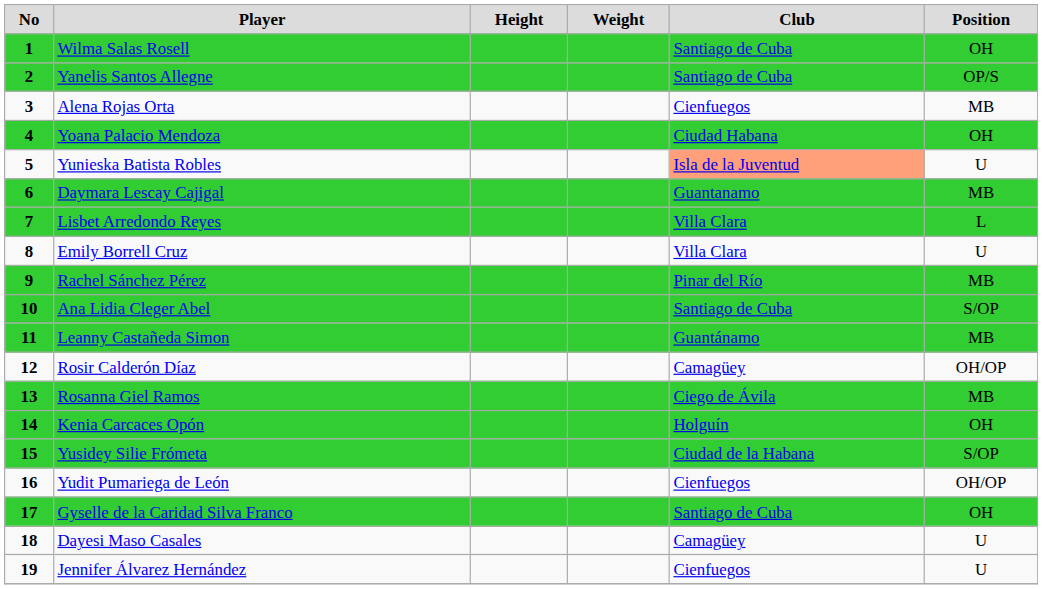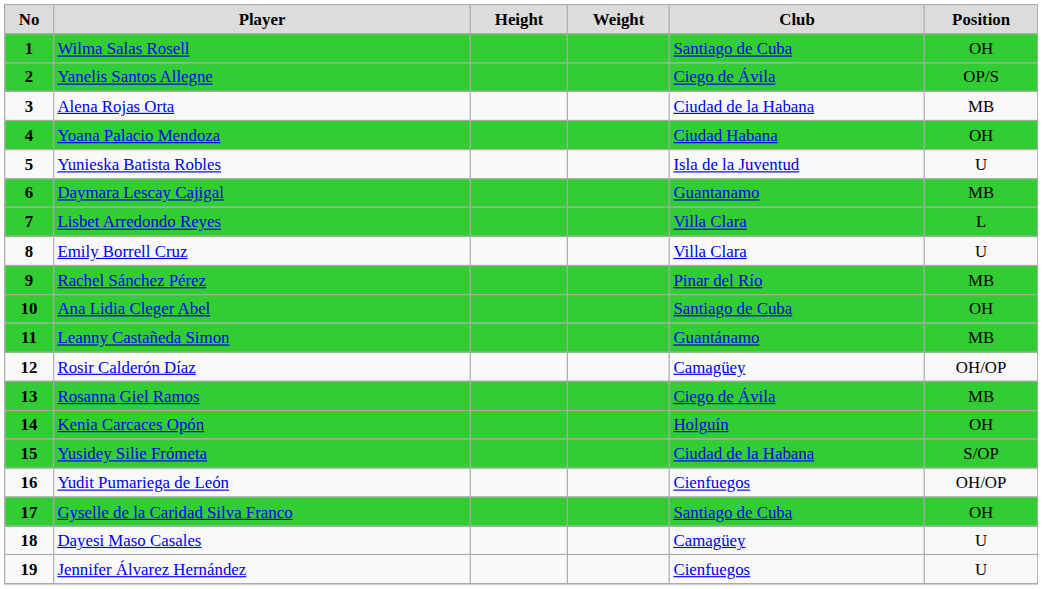 <table class="wikitable" style="margin:0.5em auto; font-size:90%; line-height:1.25em;" width=100%>
 <tr>
 <td bgcolor="#DCDCDC" align="center"><strong>No</strong></td>
 <td bgcolor="#DCDCDC" align="center"><strong>Player</strong></td>
 <td bgcolor="#DCDCDC" align="center"><strong>Height</strong></td>
 <td bgcolor="#DCDCDC" align="center"><strong>Weight</strong></td>
 <td bgcolor="#DCDCDC" align="center"><strong>Club</strong></td>
 <td bgcolor="#DCDCDC" align="center"><strong>Position</strong></td>
 </tr>
 <tr>
 <td style="background:limegreen;" align="center"><strong>1</strong></td>
 <td style="background:limegreen;"><a href='#'>Wilma Salas Rosell</a></td>
 <td style="background:limegreen;" align="center"></td>
 <td style="background:limegreen;" align="center"></td>
 <td style="background:limegreen;"> <a href='#'>Santiago de Cuba</a></td>
 <td style="background:limegreen;" align="center">OH</td>
 </tr>
 <tr>
 <td style="background:limegreen;" align="center"><strong>2</strong></td>
 <td style="background:limegreen;"><a href='#'>Yanelis Santos Allegne</a></td>
 <td style="background:limegreen;" align="center"></td>
 <td style="background:limegreen;" align="center"></td>
-<td style="background:limegreen;"> <a href='#'>Santiago de Cuba</a></td>
+<td style="background:limegreen;"> <a href='#'>Ciego de Ávila</a></td>
 <td style="background:limegreen;" align="center">OP/S</td>
 </tr>
 <tr>
 <td align="center"><strong>3</strong></td>
 <td><a href='#'>Alena Rojas Orta</a></td>
 <td align="center"></td>
 <td align="center"></td>
-<td> <a href='#'>Cienfuegos</a></td>
+<td> <a href='#'>Ciudad de la Habana</a></td>
 <td align="center">MB</td>
 </tr>
 <tr>
 <td style="background:limegreen;" align="center"><strong>4</strong></td>
 <td style="background:limegreen;"><a href='#'>Yoana Palacio Mendoza</a></td>
 <td style="background:limegreen;" align="center"></td>
 <td style="background:limegreen;" align="center"></td>
 <td style="background:limegreen;"> <a href='#'>Ciudad Habana</a></td>
 <td style="background:limegreen;" align="center">OH</td>
 </tr>
 <tr>
 <td align="center"><strong>5</strong></td>
 <td><a href='#'>Yunieska Batista Robles</a></td>
 <td align="center"></td>
 <td align="center"></td>
-<td style="background: lightsalmon;"> <a href='#'>Isla de la Juventud</a></td>
+<td> <a href='#'>Isla de la Juventud</a></td>
 <td align="center">U</td>
 </tr>
 <tr>
 <td style="background:limegreen;" align="center"><strong>6</strong></td>
 <td style="background:limegreen;"><a href='#'>Daymara Lescay Cajigal</a></td>
 <td style="background:limegreen;" align="center"></td>
 <td style="background:limegreen;" align="center"></td>
 <td style="background:limegreen;"> <a href='#'>Guantanamo</a></td>
 <td style="background:limegreen;" align="center">MB</td>
 </tr>
 <tr>
 <td style="background:limegreen;" align="center"><strong>7</strong></td>
 <td style="background:limegreen;"><a href='#'>Lisbet Arredondo Reyes</a></td>
 <td style="background:limegreen;" align="center"></td>
 <td style="background:limegreen;" align="center"></td>
 <td style="background:limegreen;"> <a href='#'>Villa Clara</a></td>
 <td style="background:limegreen;" align="center">L</td>
 </tr>
 <tr>
 <td align="center"><strong>8</strong></td>
 <td><a href='#'>Emily Borrell Cruz</a></td>
 <td align="center"></td>
 <td align="center"></td>
 <td> <a href='#'>Villa Clara</a></td>
 <td align="center">U</td>
 </tr>
 <tr>
 <td style="background:limegreen;" align="center"><strong>9</strong></td>
 <td style="background:limegreen;"><a href='#'>Rachel Sánchez Pérez</a></td>
 <td style="background:limegreen;" align="center"></td>
 <td style="background:limegreen;" align="center"></td>
 <td style="background:limegreen;"> <a href='#'>Pinar del Río</a></td>
 <td style="background:limegreen;" align="center">MB</td>
 </tr>
 <tr>
 <td style="background:limegreen;" align="center"><strong>10</strong></td>
 <td style="background:limegreen;"><a href='#'>Ana Lidia Cleger Abel</a></td>
 <td style="background:limegreen;" align="center"></td>
 <td style="background:limegreen;" align="center"></td>
 <td style="background:limegreen;"> <a href='#'>Santiago de Cuba</a></td>
-<td style="background:limegreen;" align="center">S/OP</td>
+<td style="background:limegreen;" align="center">OH</td>
 </tr>
 <tr>
 <td style="background:limegreen;" align="center"><strong>11</strong></td>
 <td style="background:limegreen;"><a href='#'>Leanny Castañeda Simon</a></td>
 <td style="background:limegreen;" align="center"></td>
 <td style="background:limegreen;" align="center"></td>
 <td style="background:limegreen;"> <a href='#'>Guantánamo</a></td>
 <td style="background:limegreen;" align="center">MB</td>
 </tr>
 <tr>
 <td align="center"><strong>12</strong></td>
 <td><a href='#'>Rosir Calderón Díaz</a></td>
 <td align="center"></td>
 <td align="center"></td>
 <td> <a href='#'>Camagüey</a></td>
 <td align="center">OH/OP</td>
 </tr>
 <tr>
 <td style="background:limegreen;" align="center"><strong>13</strong></td>
 <td style="background:limegreen;"><a href='#'>Rosanna Giel Ramos</a></td>
 <td style="background:limegreen;" align="center"></td>
 <td style="background:limegreen;" align="center"></td>
 <td style="background:limegreen;"> <a href='#'>Ciego de Ávila</a></td>
 <td style="background:limegreen;" align="center">MB</td>
 </tr>
 <tr>
 <td style="background:limegreen;" align="center"><strong>14</strong></td>
 <td style="background:limegreen;"><a href='#'>Kenia Carcaces Opón</a></td>
 <td style="background:limegreen;" align="center"></td>
 <td style="background:limegreen;" align="center"></td>
 <td style="background:limegreen;"> <a href='#'>Holguín</a></td>
 <td style="background:limegreen;" align="center">OH</td>
 </tr>
 <tr>
 <td style="background:limegreen;" align="center"><strong>15</strong></td>
 <td style="background:limegreen;"><a href='#'>Yusidey Silie Frómeta</a></td>
 <td style="background:limegreen;" align="center"></td>
 <td style="background:limegreen;" align="center"></td>
 <td style="background:limegreen;"> <a href='#'>Ciudad de la Habana</a></td>
 <td style="background:limegreen;" align="center">S/OP</td>
 </tr>
 <tr>
 <td align="center"><strong>16</strong></td>
 <td><a href='#'>Yudit Pumariega de León</a></td>
 <td align="center"></td>
 <td align="center"></td>
 <td> <a href='#'>Cienfuegos</a></td>
 <td align="center">OH/OP</td>
 </tr>
 <tr>
 <td style="background:limegreen;" align="center"><strong>17</strong></td>
 <td style="background:limegreen;"><a href='#'>Gyselle de la Caridad Silva Franco</a></td>
 <td style="background:limegreen;" align="center"></td>
 <td style="background:limegreen;" align="center"></td>
 <td style="background:limegreen;"> <a href='#'>Santiago de Cuba</a></td>
 <td style="background:limegreen;" align="center">OH</td>
 </tr>
 <tr>
 <td align="center"><strong>18</strong></td>
 <td><a href='#'>Dayesi Maso Casales</a></td>
 <td align="center"></td>
 <td align="center"></td>
 <td> <a href='#'>Camagüey</a></td>
 <td align="center">U</td>
 </tr>
 <tr>
 <td align="center"><strong>19</strong></td>
 <td><a href='#'>Jennifer Álvarez Hernández</a></td>
 <td align="center"></td>
 <td align="center"></td>
 <td> <a href='#'>Cienfuegos</a></td>
 <td align="center">U</td>
 </tr>
 <tr>
 </tr>
 </table>
